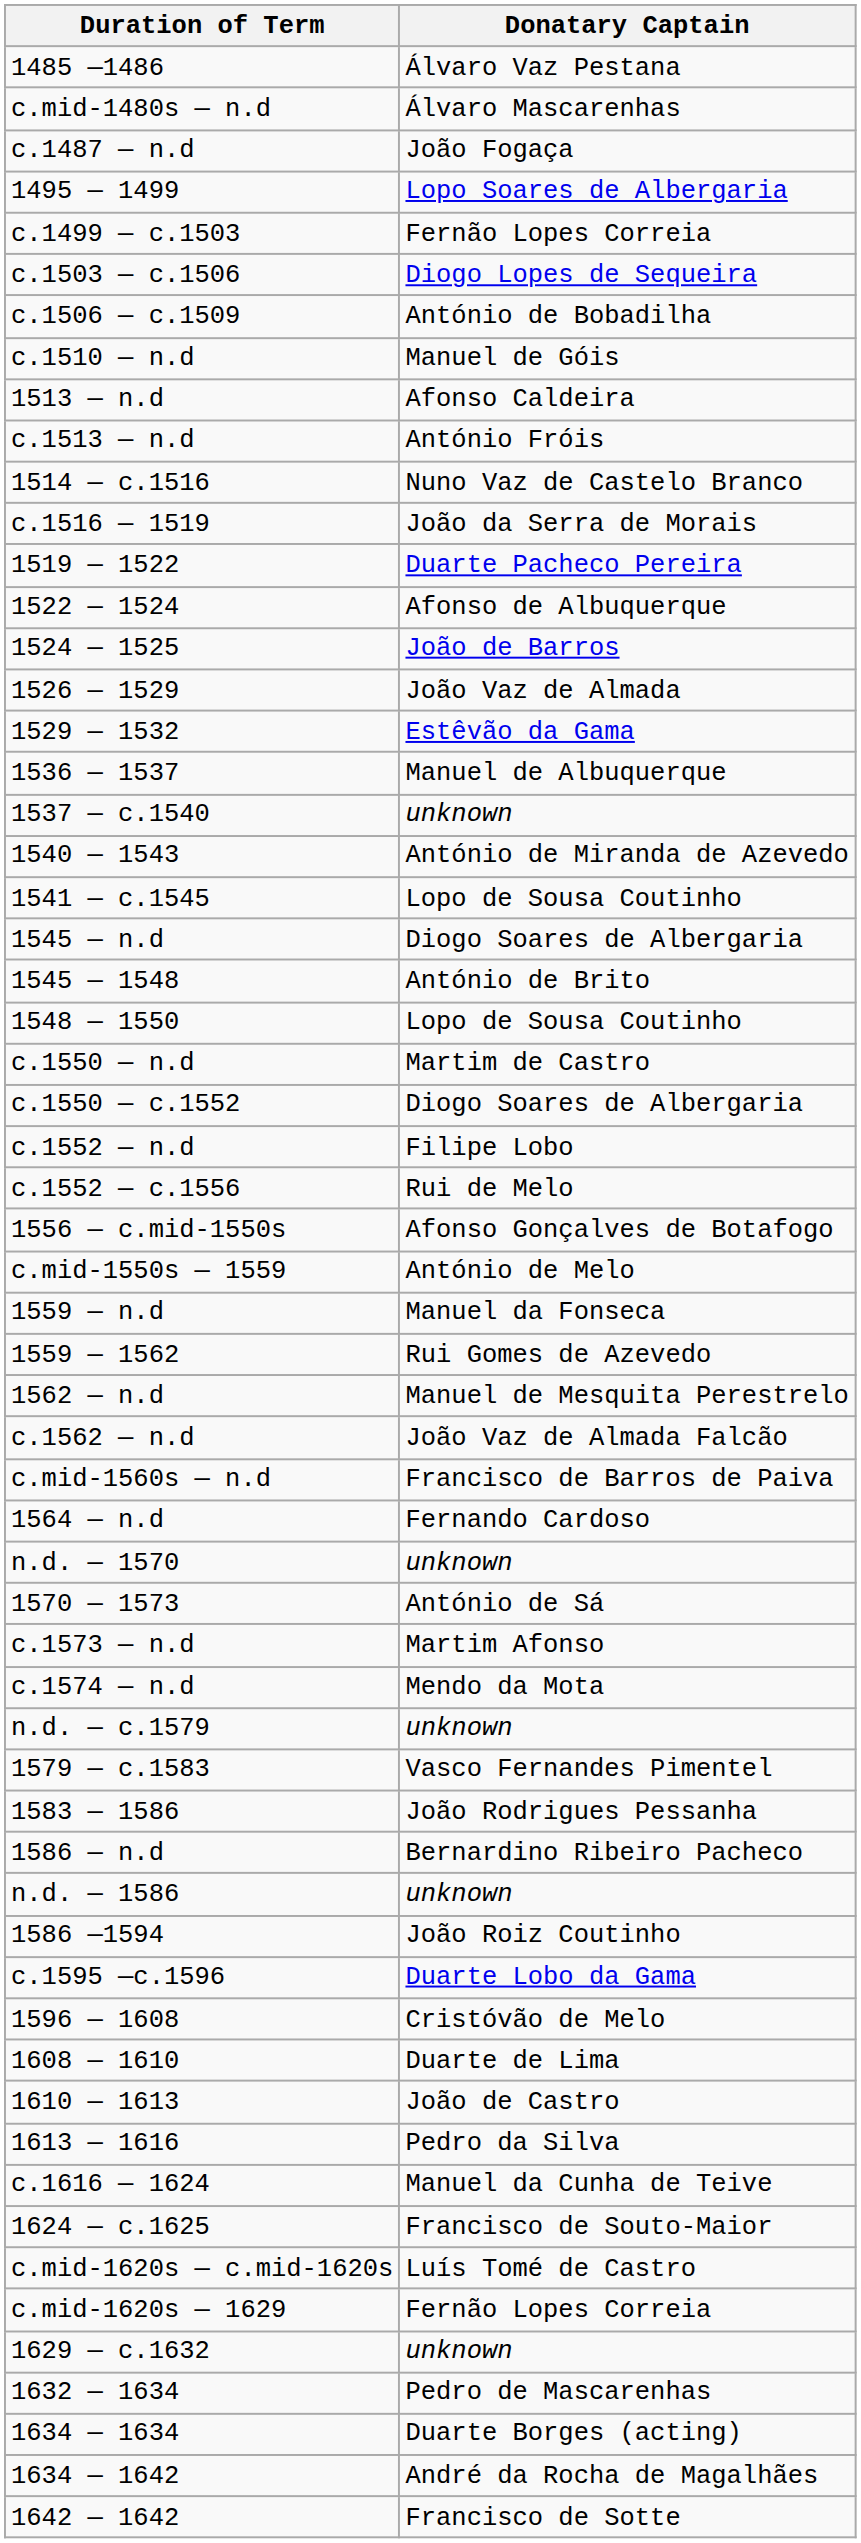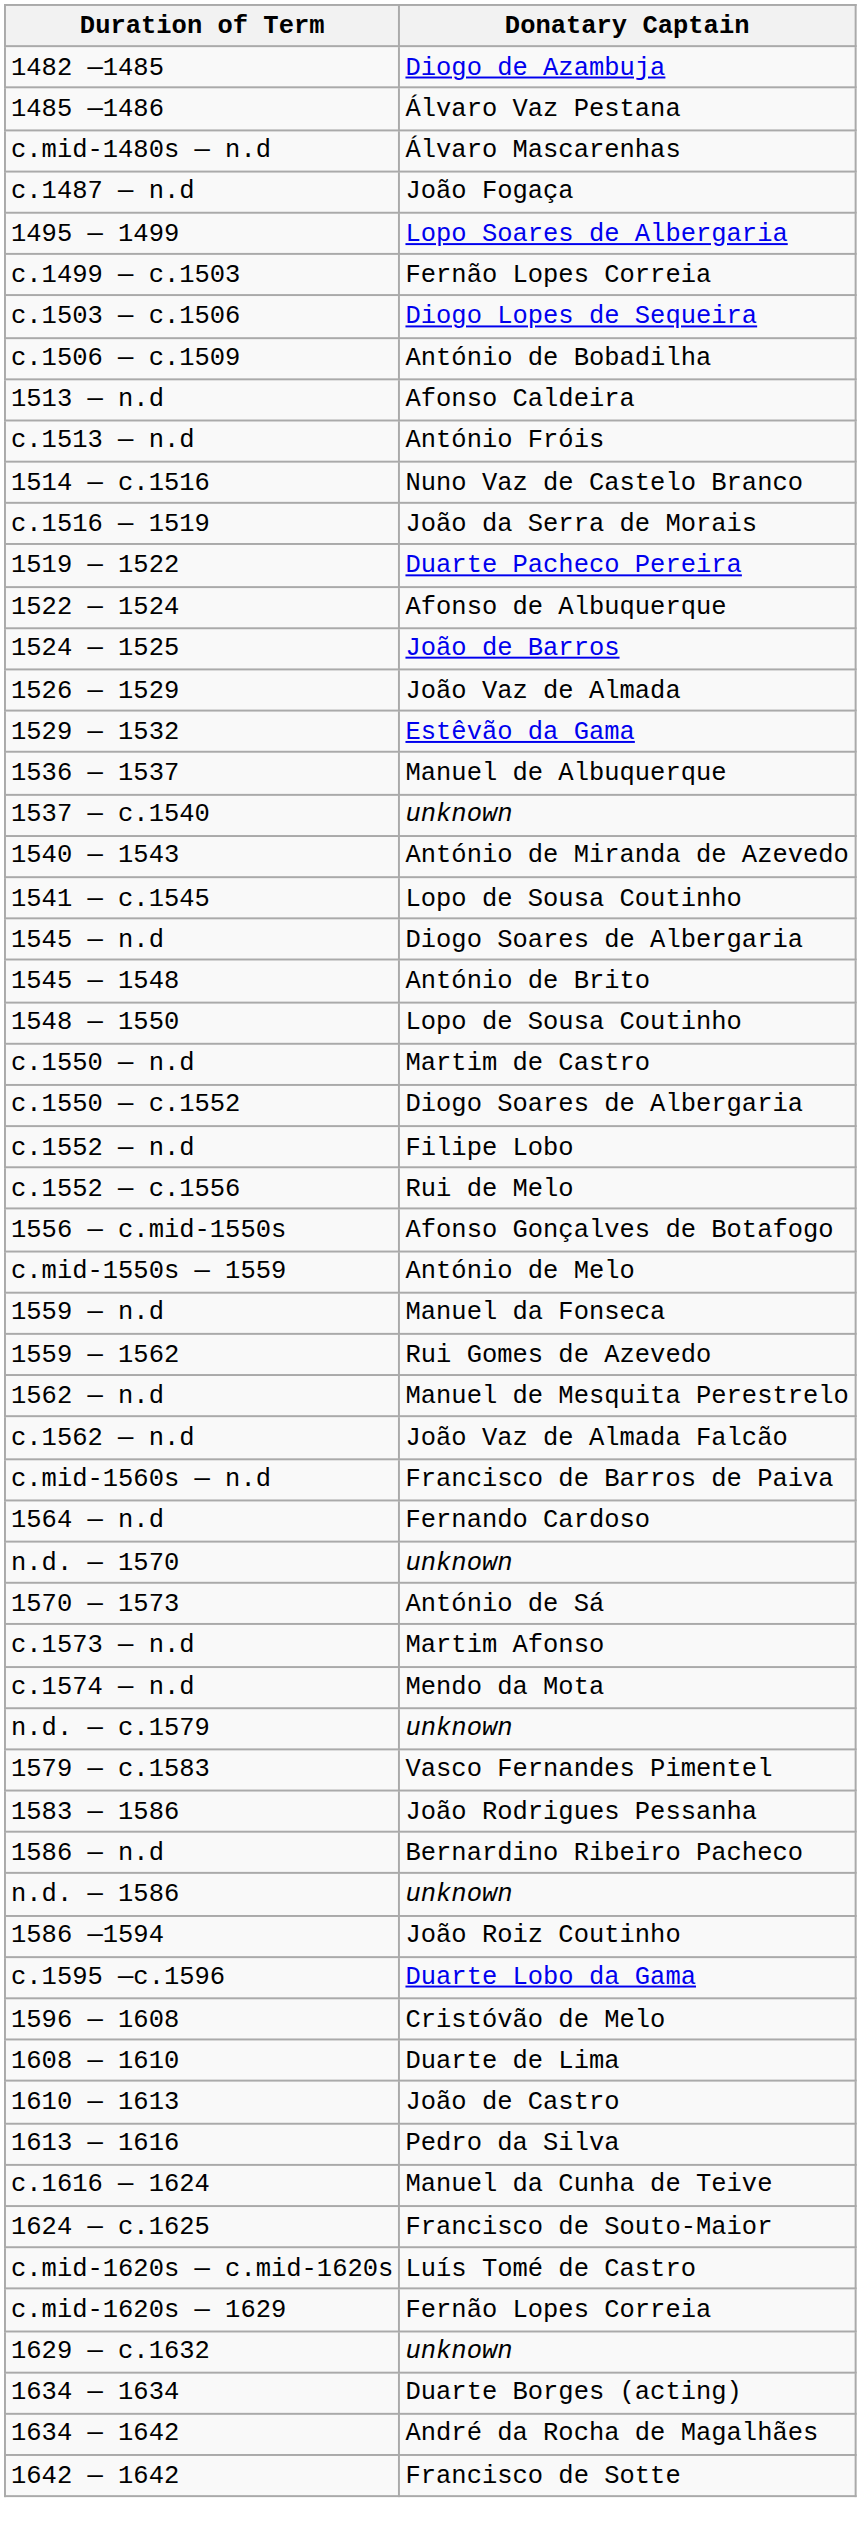 <table class="wikitable">
 <tr>
 <th>Duration of Term</th>
 <th>Donatary Captain</th>
+</tr>
+<tr>
+<td>1482 —1485</td>
+<td><a href='#'>Diogo de Azambuja</a></td>
 </tr>
 <tr>
 <td>1485 —1486</td>
 <td>Álvaro Vaz Pestana</td>
 </tr>
 <tr>
 <td>c.mid-1480s — n.d</td>
 <td>Álvaro Mascarenhas</td>
 </tr>
 <tr>
 <td>c.1487 — n.d</td>
 <td>João Fogaça</td>
 </tr>
 <tr>
 <td>1495 — 1499</td>
 <td><a href='#'>Lopo Soares de Albergaria</a></td>
 </tr>
 <tr>
 <td>c.1499 — c.1503</td>
 <td>Fernão Lopes Correia</td>
 </tr>
 <tr>
 <td>c.1503 — c.1506</td>
 <td><a href='#'>Diogo Lopes de Sequeira</a></td>
 </tr>
 <tr>
 <td>c.1506 — c.1509</td>
 <td>António de Bobadilha</td>
-</tr>
-<tr>
-<td>c.1510 — n.d</td>
-<td>Manuel de Góis</td>
 </tr>
 <tr>
 <td>1513 — n.d</td>
 <td>Afonso Caldeira</td>
 </tr>
 <tr>
 <td>c.1513 — n.d</td>
 <td>António Fróis</td>
 </tr>
 <tr>
 <td>1514 — c.1516</td>
 <td>Nuno Vaz de Castelo Branco</td>
 </tr>
 <tr>
 <td>c.1516 — 1519</td>
 <td>João da Serra de Morais</td>
 </tr>
 <tr>
 <td>1519 — 1522</td>
 <td><a href='#'>Duarte Pacheco Pereira</a></td>
 </tr>
 <tr>
 <td>1522 — 1524</td>
 <td>Afonso de Albuquerque</td>
 </tr>
 <tr>
 <td>1524 — 1525</td>
 <td><a href='#'>João de Barros</a></td>
 </tr>
 <tr>
 <td>1526 — 1529</td>
 <td>João Vaz de Almada</td>
 </tr>
 <tr>
 <td>1529 — 1532</td>
 <td><a href='#'>Estêvão da Gama</a></td>
 </tr>
 <tr>
 <td>1536 — 1537</td>
 <td>Manuel de Albuquerque</td>
 </tr>
 <tr>
 <td>1537 — c.1540</td>
 <td><em>unknown</em></td>
 </tr>
 <tr>
 <td>1540 — 1543</td>
 <td>António de Miranda de Azevedo</td>
 </tr>
 <tr>
 <td>1541 — c.1545</td>
 <td>Lopo de Sousa Coutinho</td>
 </tr>
 <tr>
 <td>1545 — n.d</td>
 <td>Diogo Soares de Albergaria</td>
 </tr>
 <tr>
 <td>1545 — 1548</td>
 <td>António de Brito</td>
 </tr>
 <tr>
 <td>1548 — 1550</td>
 <td>Lopo de Sousa Coutinho</td>
 </tr>
 <tr>
 <td>c.1550 — n.d</td>
 <td>Martim de Castro</td>
 </tr>
 <tr>
 <td>c.1550 — c.1552</td>
 <td>Diogo Soares de Albergaria</td>
 </tr>
 <tr>
 <td>c.1552 — n.d</td>
 <td>Filipe Lobo</td>
 </tr>
 <tr>
 <td>c.1552 — c.1556</td>
 <td>Rui de Melo</td>
 </tr>
 <tr>
 <td>1556 — c.mid-1550s</td>
 <td>Afonso Gonçalves de Botafogo</td>
 </tr>
 <tr>
 <td>c.mid-1550s — 1559</td>
 <td>António de Melo</td>
 </tr>
 <tr>
 <td>1559 — n.d</td>
 <td>Manuel da Fonseca</td>
 </tr>
 <tr>
 <td>1559 — 1562</td>
 <td>Rui Gomes de Azevedo</td>
 </tr>
 <tr>
 <td>1562 — n.d</td>
 <td>Manuel de Mesquita Perestrelo</td>
 </tr>
 <tr>
 <td>c.1562 — n.d</td>
 <td>João Vaz de Almada Falcão</td>
 </tr>
 <tr>
 <td>c.mid-1560s — n.d</td>
 <td>Francisco de Barros de Paiva</td>
 </tr>
 <tr>
 <td>1564 — n.d</td>
 <td>Fernando Cardoso</td>
 </tr>
 <tr>
 <td>n.d. — 1570</td>
 <td><em>unknown</em></td>
 </tr>
 <tr>
 <td>1570 — 1573</td>
 <td>António de Sá</td>
 </tr>
 <tr>
 <td>c.1573 — n.d</td>
 <td>Martim Afonso</td>
 </tr>
 <tr>
 <td>c.1574 — n.d</td>
 <td>Mendo da Mota</td>
 </tr>
 <tr>
 <td>n.d. — c.1579</td>
 <td><em>unknown</em></td>
 </tr>
 <tr>
 <td>1579 — c.1583</td>
 <td>Vasco Fernandes Pimentel</td>
 </tr>
 <tr>
 <td>1583 — 1586</td>
 <td>João Rodrigues Pessanha</td>
 </tr>
 <tr>
 <td>1586 — n.d</td>
 <td>Bernardino Ribeiro Pacheco</td>
 </tr>
 <tr>
 <td>n.d. — 1586</td>
 <td><em>unknown</em></td>
 </tr>
 <tr>
 <td>1586 —1594</td>
 <td>João Roiz Coutinho</td>
 </tr>
 <tr>
 <td>c.1595 —c.1596</td>
 <td><a href='#'>Duarte Lobo da Gama</a></td>
 </tr>
 <tr>
 <td>1596 — 1608</td>
 <td>Cristóvão de Melo</td>
 </tr>
 <tr>
 <td>1608 — 1610</td>
 <td>Duarte de Lima</td>
 </tr>
 <tr>
 <td>1610 — 1613</td>
 <td>João de Castro</td>
 </tr>
 <tr>
 <td>1613 — 1616</td>
 <td>Pedro da Silva</td>
 </tr>
 <tr>
 <td>c.1616 — 1624</td>
 <td>Manuel da Cunha de Teive</td>
 </tr>
 <tr>
 <td>1624 — c.1625</td>
 <td>Francisco de Souto-Maior</td>
 </tr>
 <tr>
 <td>c.mid-1620s — c.mid-1620s</td>
 <td>Luís Tomé de Castro</td>
 </tr>
 <tr>
 <td>c.mid-1620s — 1629</td>
 <td>Fernão Lopes Correia</td>
 </tr>
 <tr>
 <td>1629 — c.1632</td>
 <td><em>unknown</em></td>
 </tr>
 <tr>
-<td>1632 — 1634</td>
-<td>Pedro de Mascarenhas</td>
-</tr>
-<tr>
 <td>1634 — 1634</td>
 <td>Duarte Borges (acting)</td>
 </tr>
 <tr>
 <td>1634 — 1642</td>
 <td>André da Rocha de Magalhães</td>
 </tr>
 <tr>
 <td>1642 — 1642</td>
 <td>Francisco de Sotte</td>
 </tr>
 </table>
